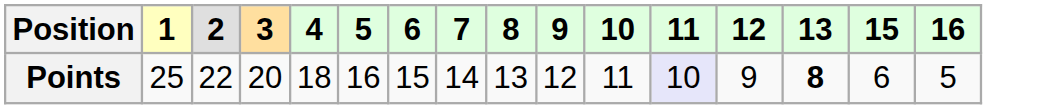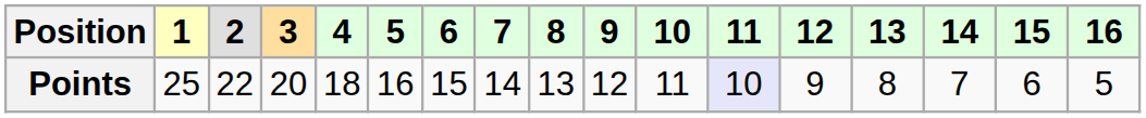 <table class="wikitable" style="font-size:85%; text-align:center">
 <tr>
 <th>Position</th>
 <td style="background:#ffffbf;"> <strong>1</strong> </td>
 <td style="background:#dfdfdf;"> <strong>2</strong> </td>
 <td style="background:#ffdf9f;"> <strong>3</strong> </td>
 <td style="background:#dfffdf;"> <strong>4</strong> </td>
 <td style="background:#dfffdf;"> <strong>5</strong> </td>
 <td style="background:#dfffdf;"> <strong>6</strong> </td>
 <td style="background:#dfffdf;"> <strong>7</strong> </td>
 <td style="background:#dfffdf;"> <strong>8</strong> </td>
 <td style="background:#dfffdf;"> <strong>9</strong> </td>
 <td style="background:#dfffdf;"> <strong>10</strong> </td>
 <td style="background:#dfffdf;"> <strong>11</strong> </td>
 <td style="background:#dfffdf;"> <strong>12</strong> </td>
 <td style="background:#dfffdf;"> <strong>13</strong> </td>
+<td style="background:#dfffdf;"> <strong>14</strong> </td>
 <td style="background:#dfffdf;"> <strong>15</strong> </td>
 <td style="background:#dfffdf;"> <strong>16</strong> </td>
 </tr>
 <tr>
 <th>Points</th>
 <td>25</td>
 <td>22</td>
 <td>20</td>
 <td>18</td>
 <td>16</td>
 <td>15</td>
 <td>14</td>
 <td>13</td>
 <td>12</td>
 <td>11</td>
 <td style="background: lavender;">10</td>
 <td>9</td>
-<td><strong>8</strong></td>
+<td>8</td>
+<td>7</td>
 <td>6</td>
 <td>5</td>
 </tr>
 </table>
